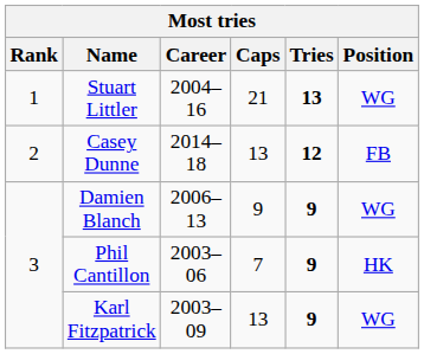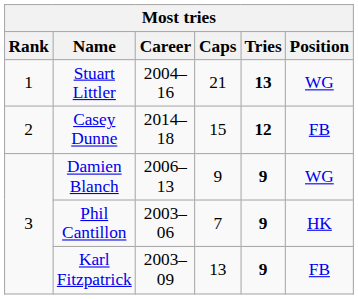 <table class="wikitable" style="text-align:center;">
 <tr>
 <th colspan="6">Most tries</th>
 </tr>
 <tr>
 <th style="width:15px;">Rank</th>
 <th style="width:15px;">Name</th>
 <th style="width:15px;">Career</th>
 <th style="width:15px;">Caps</th>
 <th style="width:15px;"><strong>Tries</strong></th>
 <th style="width:15px;">Position</th>
 </tr>
 <tr>
 <td>1</td>
 <td><a href='#'>Stuart Littler</a></td>
 <td>2004–16</td>
 <td>21</td>
 <td><strong>13</strong></td>
 <td><a href='#'>WG</a></td>
 </tr>
 <tr>
 <td>2</td>
 <td><a href='#'>Casey Dunne</a></td>
 <td>2014–18</td>
-<td>13</td>
+<td>15</td>
 <td><strong>12</strong></td>
 <td><a href='#'>FB</a></td>
 </tr>
 <tr>
 <td rowspan="3">3</td>
 <td><a href='#'>Damien Blanch</a></td>
 <td>2006–13</td>
 <td>9</td>
 <td><strong>9</strong></td>
 <td><a href='#'>WG</a></td>
 </tr>
 <tr>
 <td><a href='#'>Phil Cantillon</a></td>
 <td>2003–06</td>
 <td>7</td>
 <td><strong>9</strong></td>
 <td><a href='#'>HK</a></td>
 </tr>
 <tr>
 <td><a href='#'>Karl Fitzpatrick</a></td>
 <td>2003–09</td>
 <td>13</td>
 <td><strong>9</strong></td>
-<td><a href='#'>WG</a></td>
+<td><a href='#'>FB</a></td>
 </tr>
 </table>
